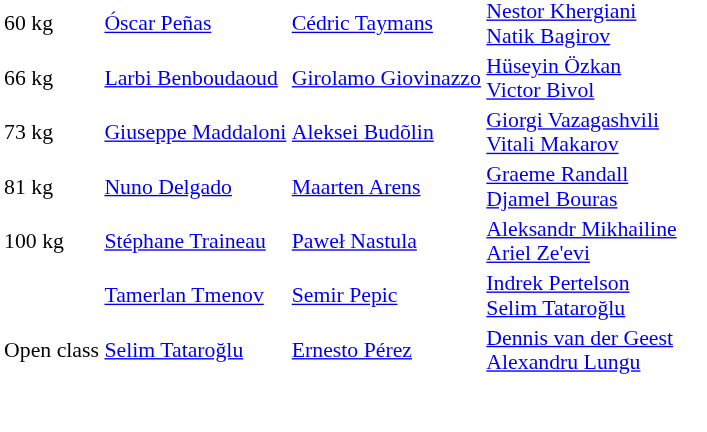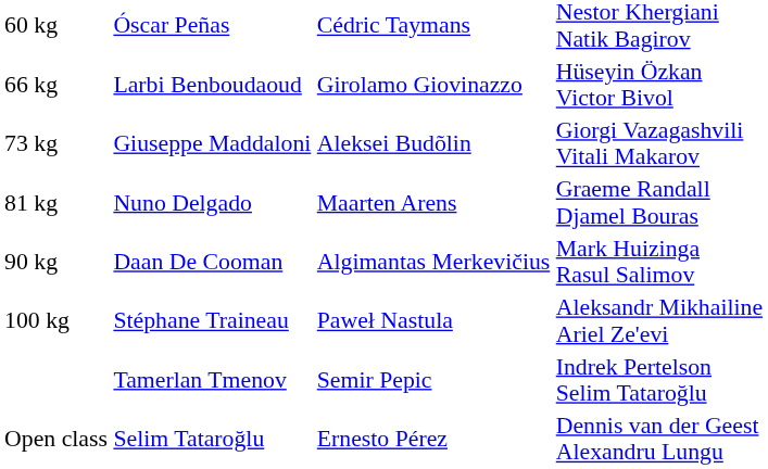 <table>
 <tr>
 <td>60 kg</td>
 <td> <a href='#'>Óscar Peñas</a></td>
 <td> <a href='#'>Cédric Taymans</a></td>
 <td> <a href='#'>Nestor Khergiani</a> <br>  <a href='#'>Natik Bagirov</a></td>
 </tr>
 <tr>
 <td>66 kg</td>
 <td> <a href='#'>Larbi Benboudaoud</a></td>
 <td> <a href='#'>Girolamo Giovinazzo</a></td>
 <td> <a href='#'>Hüseyin Özkan</a> <br>  <a href='#'>Victor Bivol</a></td>
 </tr>
 <tr>
 <td>73 kg</td>
 <td> <a href='#'>Giuseppe Maddaloni</a></td>
 <td> <a href='#'>Aleksei Budõlin</a></td>
 <td> <a href='#'>Giorgi Vazagashvili</a> <br>  <a href='#'>Vitali Makarov</a></td>
 </tr>
 <tr>
 <td>81 kg</td>
 <td> <a href='#'>Nuno Delgado</a></td>
 <td> <a href='#'>Maarten Arens</a></td>
 <td> <a href='#'>Graeme Randall</a> <br>  <a href='#'>Djamel Bouras</a></td>
 </tr>
 <tr>
+<td>90 kg</td>
+<td> <a href='#'>Daan De Cooman</a></td>
+<td> <a href='#'>Algimantas Merkevičius</a></td>
+<td> <a href='#'>Mark Huizinga</a> <br>  <a href='#'>Rasul Salimov</a></td>
+</tr>
+<tr>
 <td>100 kg</td>
 <td> <a href='#'>Stéphane Traineau</a></td>
 <td> <a href='#'>Paweł Nastula</a></td>
 <td> <a href='#'>Aleksandr Mikhailine</a> <br>  <a href='#'>Ariel Ze'evi</a></td>
 </tr>
 <tr>
 <td></td>
 <td> <a href='#'>Tamerlan Tmenov</a></td>
 <td> <a href='#'>Semir Pepic</a></td>
 <td> <a href='#'>Indrek Pertelson</a> <br>  <a href='#'>Selim Tataroğlu</a></td>
 </tr>
 <tr>
 <td>Open class</td>
 <td> <a href='#'>Selim Tataroğlu</a></td>
 <td> <a href='#'>Ernesto Pérez</a></td>
 <td> <a href='#'>Dennis van der Geest</a> <br>  <a href='#'>Alexandru Lungu</a></td>
 </tr>
 </table>
